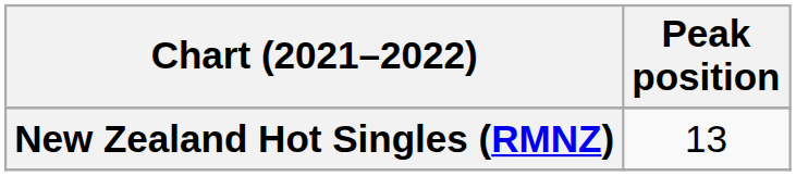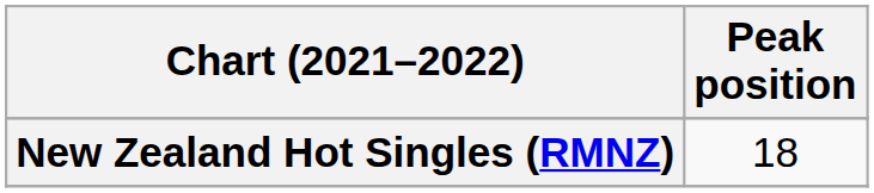 <table class="wikitable sortable plainrowheaders" style="text-align:center">
 <tr>
 <th scope="col">Chart (2021–2022)</th>
 <th scope="col">Peak<br>position</th>
 </tr>
 <tr>
 </tr>
 <tr>
 <th scope="row">New Zealand Hot Singles (<a href='#'>RMNZ</a>)</th>
-<td>13</td>
+<td>18</td>
 </tr>
 <tr>
 </tr>
 <tr>
 </tr>
 </table>
